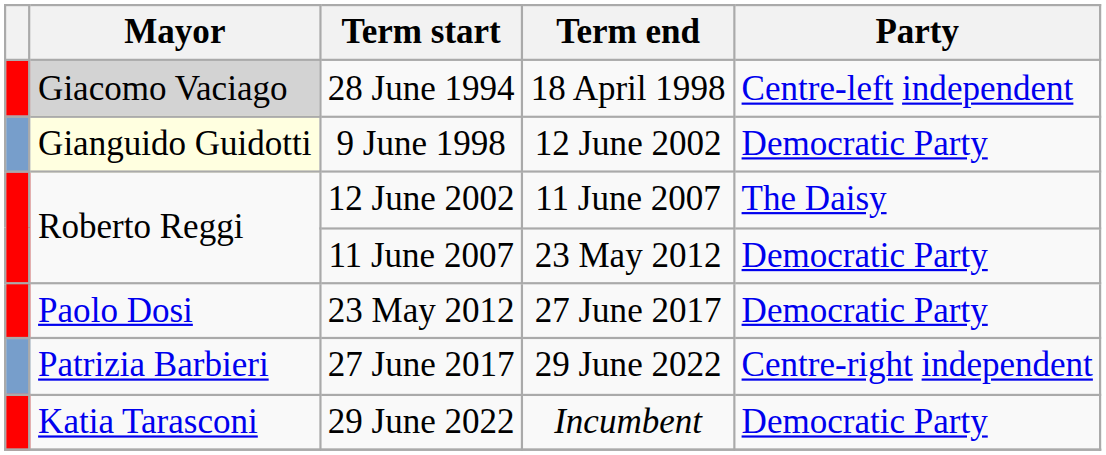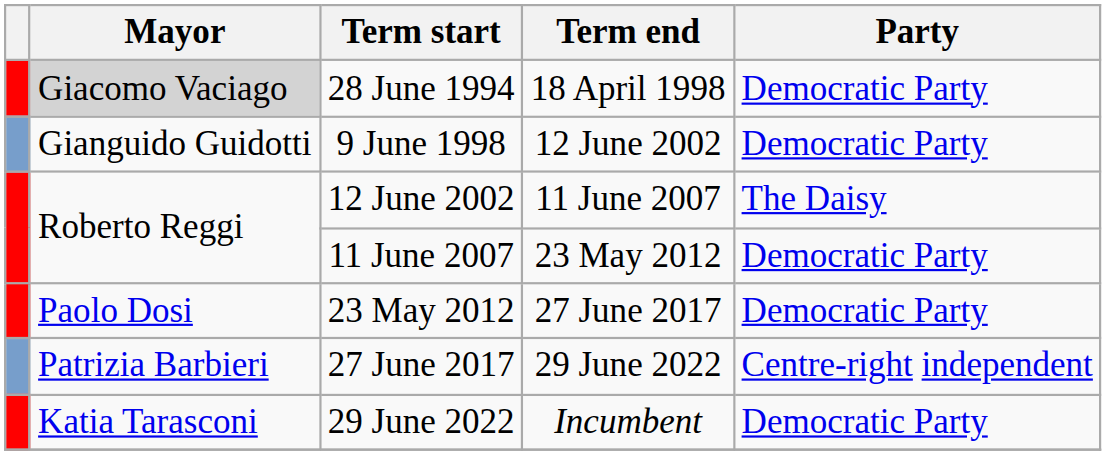 <table class="wikitable">
 <tr>
 <th class=unsortable> </th>
 <th>Mayor</th>
 <th>Term start</th>
 <th>Term end</th>
 <th>Party</th>
 </tr>
 <tr>
 <th style="background:#FF0000;"></th>
 <td style="background: lightgrey;">Giacomo Vaciago</td>
 <td align=center>28 June 1994</td>
 <td align=center>18 April 1998</td>
-<td><a href='#'>Centre-left</a> <a href='#'>independent</a></td>
+<td><a href='#'>Democratic Party</a></td>
 </tr>
 <tr>
 <th style="background:#779ECB;"></th>
-<td style="background: lightyellow;">Gianguido Guidotti</td>
+<td>Gianguido Guidotti</td>
 <td align=center>9 June 1998</td>
 <td align=center>12 June 2002</td>
 <td><a href='#'>Democratic Party</a></td>
 </tr>
 <tr>
 <th rowspan=2 style="background:#FF0000;"></th>
 <td rowspan=2>Roberto Reggi</td>
 <td align=center>12 June 2002</td>
 <td align=center>11 June 2007</td>
 <td><a href='#'>The Daisy</a></td>
 </tr>
 <tr>
 <td align=center>11 June 2007</td>
 <td align=center>23 May 2012</td>
 <td><a href='#'>Democratic Party</a></td>
 </tr>
 <tr>
 <th style="background:#FF0000;"></th>
 <td><a href='#'>Paolo Dosi</a></td>
 <td align=center>23 May 2012</td>
 <td align=center>27 June 2017</td>
 <td><a href='#'>Democratic Party</a></td>
 </tr>
 <tr>
 <th style="background:#779ECB;"></th>
 <td><a href='#'>Patrizia Barbieri</a></td>
 <td align=center>27 June 2017</td>
 <td align=center>29 June 2022</td>
 <td><a href='#'>Centre-right</a> <a href='#'>independent</a></td>
 </tr>
 <tr>
 <th style="background:#FF0000;"></th>
 <td><a href='#'>Katia Tarasconi</a></td>
 <td align=center>29 June 2022</td>
 <td align=center><em>Incumbent</em></td>
 <td><a href='#'>Democratic Party</a></td>
 </tr>
 <tr>
 </tr>
 </table>
